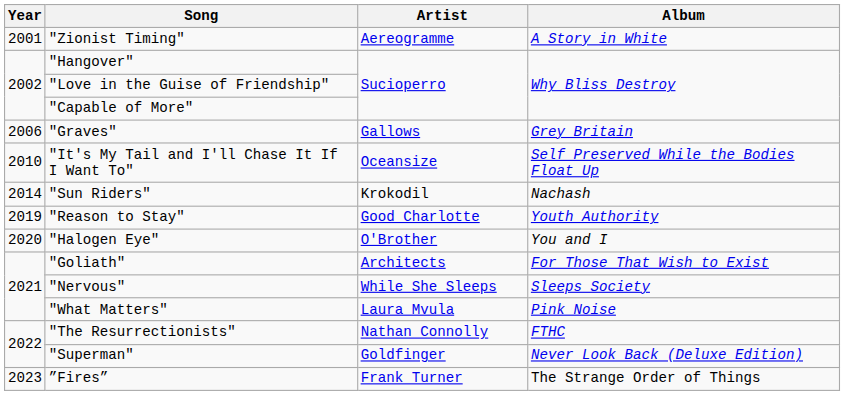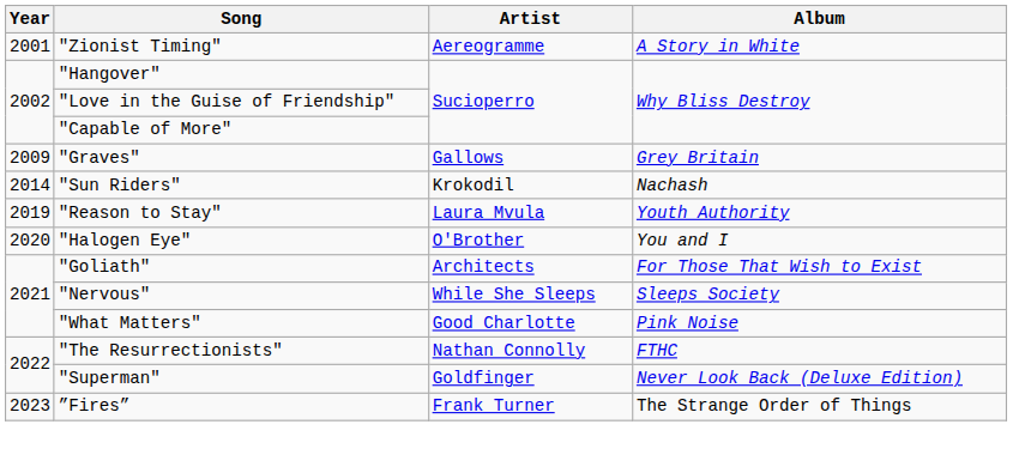 <table class="wikitable">
 <tr>
 <th width=10>Year</th>
 <th width=280>Song</th>
 <th width=150>Artist</th>
 <th width=280>Album</th>
 </tr>
 <tr>
 <td>2001</td>
 <td>"Zionist Timing"</td>
 <td><a href='#'>Aereogramme</a></td>
 <td><em><a href='#'>A Story in White</a></em></td>
 </tr>
 <tr>
 <td rowspan="3">2002</td>
 <td>"Hangover"</td>
 <td rowspan="3"><a href='#'>Sucioperro</a></td>
 <td rowspan="3"><em><a href='#'>Why Bliss Destroy</a></em></td>
 </tr>
 <tr>
 <td>"Love in the Guise of Friendship"</td>
 </tr>
 <tr>
 <td>"Capable of More"</td>
 </tr>
 <tr>
-<td>2006</td>
+<td>2009</td>
 <td>"Graves"</td>
 <td><a href='#'>Gallows</a></td>
 <td><em><a href='#'>Grey Britain</a></em></td>
-</tr>
-<tr>
-<td>2010</td>
-<td>"It's My Tail and I'll Chase It If I Want To"</td>
-<td><a href='#'>Oceansize</a></td>
-<td><em><a href='#'>Self Preserved While the Bodies Float Up</a></em></td>
 </tr>
 <tr>
 <td>2014</td>
 <td>"Sun Riders"</td>
 <td>Krokodil</td>
 <td><em>Nachash</em></td>
 </tr>
 <tr>
 <td>2019</td>
 <td>"Reason to Stay"</td>
-<td><a href='#'>Good Charlotte</a></td>
+<td><a href='#'>Laura Mvula</a></td>
 <td><em><a href='#'>Youth Authority</a></em></td>
 </tr>
 <tr>
 <td>2020</td>
 <td>"Halogen Eye"</td>
 <td><a href='#'>O'Brother</a></td>
 <td><em>You and I</em></td>
 </tr>
 <tr>
 <td rowspan="3">2021</td>
 <td>"Goliath"</td>
 <td><a href='#'>Architects</a></td>
 <td><em><a href='#'>For Those That Wish to Exist</a></em></td>
 </tr>
 <tr>
 <td>"Nervous"</td>
 <td><a href='#'>While She Sleeps</a></td>
 <td><em><a href='#'>Sleeps Society</a></em></td>
 </tr>
 <tr>
 <td>"What Matters"</td>
-<td><a href='#'>Laura Mvula</a></td>
+<td><a href='#'>Good Charlotte</a></td>
 <td><em><a href='#'>Pink Noise</a></em></td>
 </tr>
 <tr>
 <td rowspan="2">2022</td>
 <td>"The Resurrectionists"</td>
 <td><a href='#'>Nathan Connolly</a></td>
 <td><em><a href='#'>FTHC</a></em></td>
 </tr>
 <tr>
 <td>"Superman"</td>
 <td><a href='#'>Goldfinger</a></td>
 <td><em><a href='#'>Never Look Back (Deluxe Edition)</a></em></td>
 </tr>
 <tr>
 <td rowspan=“1”>2023</td>
 <td>”Fires”</td>
 <td><a href='#'>Frank Turner</a></td>
 <td>The Strange Order of Things</td>
 </tr>
 </table>
